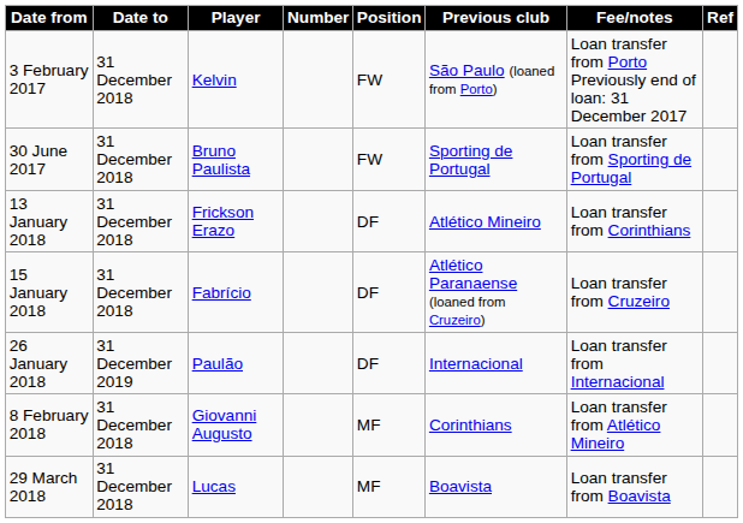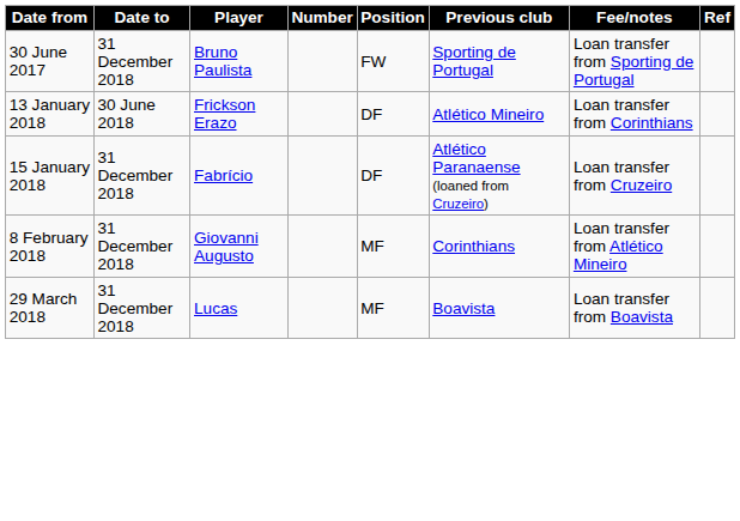 <table class="wikitable" style="text-align:left; font-size:85%;">
 <tr>
 <th style="background:#000000; color:white; width:125px;">Date from</th>
 <th style="background:#000000; color:white; width:125px;">Date to</th>
 <th style="background:#000000; color:white; width:170px;">Player</th>
 <th style="background:#000000; color:white; width:50px;">Number</th>
 <th style="background:#000000; color:white; width:50px;">Position</th>
 <th style="background:#000000; color:white; width:280px;">Previous club</th>
 <th style="background:#000000; color:white; width:250px;">Fee/notes</th>
 <th style="background:#000000; color:white; width:30px;">Ref</th>
-</tr>
-<tr>
-<td>3 February 2017</td>
-<td>31 December 2018</td>
-<td> <a href='#'>Kelvin</a></td>
-<td></td>
-<td>FW</td>
-<td> <a href='#'>São Paulo</a> <small>(loaned from <a href='#'>Porto</a>)</small></td>
-<td>Loan transfer from <a href='#'>Porto</a><br>Previously end of loan: 31 December 2017</td>
-<td></td>
 </tr>
 <tr>
 <td>30 June 2017</td>
 <td>31 December 2018</td>
 <td> <a href='#'>Bruno Paulista</a></td>
 <td></td>
 <td>FW</td>
 <td> <a href='#'>Sporting de Portugal</a></td>
 <td>Loan transfer from <a href='#'>Sporting de Portugal</a></td>
 <td> </td>
 </tr>
 <tr>
 <td>13 January 2018</td>
-<td>31 December 2018</td>
+<td>30 June 2018</td>
 <td> <a href='#'>Frickson Erazo</a></td>
 <td></td>
 <td>DF</td>
 <td> <a href='#'>Atlético Mineiro</a></td>
 <td>Loan transfer from <a href='#'>Corinthians</a></td>
 <td> </td>
 </tr>
 <tr>
 <td>15 January 2018</td>
 <td>31 December 2018</td>
 <td> <a href='#'>Fabrício</a></td>
 <td></td>
 <td>DF</td>
 <td> <a href='#'>Atlético Paranaense</a> <small>(loaned from <a href='#'>Cruzeiro</a>)</small></td>
 <td>Loan transfer from <a href='#'>Cruzeiro</a></td>
 <td> </td>
-</tr>
-<tr>
-<td>26 January 2018</td>
-<td>31 December 2019</td>
-<td> <a href='#'>Paulão</a></td>
-<td></td>
-<td>DF</td>
-<td> <a href='#'>Internacional</a></td>
-<td>Loan transfer from <a href='#'>Internacional</a></td>
-<td></td>
 </tr>
 <tr>
 <td>8 February 2018</td>
 <td>31 December 2018</td>
 <td> <a href='#'>Giovanni Augusto</a></td>
 <td></td>
 <td>MF</td>
 <td> <a href='#'>Corinthians</a></td>
 <td>Loan transfer from <a href='#'>Atlético Mineiro</a></td>
 <td> </td>
 </tr>
 <tr>
 <td>29 March 2018</td>
 <td>31 December 2018</td>
 <td> <a href='#'>Lucas</a></td>
 <td></td>
 <td>MF</td>
 <td> <a href='#'>Boavista</a></td>
 <td>Loan transfer from <a href='#'>Boavista</a></td>
 <td> </td>
 </tr>
 </table>
